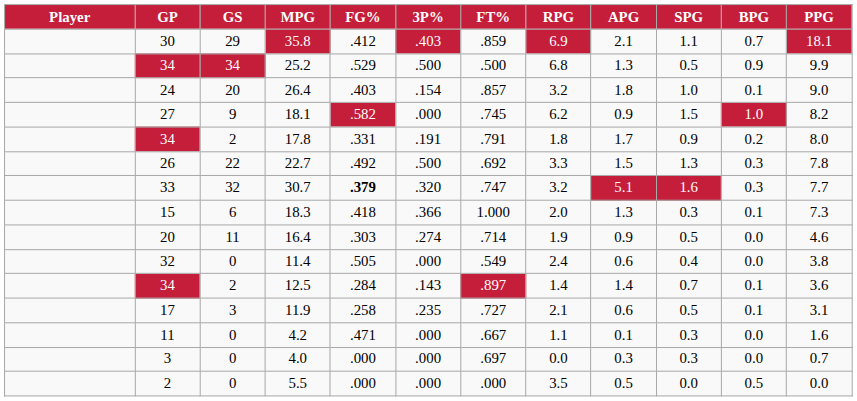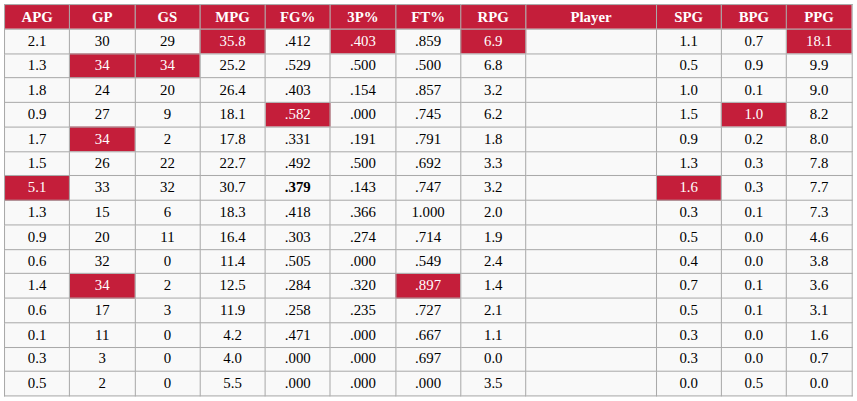 <table class="wikitable sortable" style="font-size:90%; text-align:center;">
 <tr>
-<th style="background:#C41E3A;color:white;" width="10%">Player</th>
+<th style="background:#C41E3A;color:white;" width="5%">APG</th>
 <th style="background:#C41E3A;color:white;" width="5%">GP</th>
 <th style="background:#C41E3A;color:white;" width="5%">GS</th>
 <th style="background:#C41E3A;color:white;" width="5%">MPG</th>
 <th style="background:#C41E3A;color:white;" width="5%">FG%</th>
 <th style="background:#C41E3A;color:white;" width="5%">3P%</th>
 <th style="background:#C41E3A;color:white;" width="5%">FT%</th>
 <th style="background:#C41E3A;color:white;" width="5%">RPG</th>
-<th style="background:#C41E3A;color:white;" width="5%">APG</th>
+<th style="background:#C41E3A;color:white;" width="10%">Player</th>
 <th style="background:#C41E3A;color:white;" width="5%">SPG</th>
 <th style="background:#C41E3A;color:white;" width="5%">BPG</th>
 <th style="background:#C41E3A;color:white;" width="5%">PPG</th>
 </tr>
 <tr>
-<td></td>
+<td>2.1</td>
 <td>30</td>
 <td>29</td>
 <td style="background:#C41E3A;color:white;">35.8</td>
 <td>.412</td>
 <td style="background:#C41E3A;color:white;">.403</td>
 <td>.859</td>
 <td style="background:#C41E3A;color:white;">6.9</td>
-<td>2.1</td>
+<td></td>
 <td>1.1</td>
 <td>0.7</td>
 <td style="background:#C41E3A;color:white;">18.1</td>
 </tr>
 <tr>
-<td></td>
+<td>1.3</td>
 <td style="background:#C41E3A;color:white;">34</td>
 <td style="background:#C41E3A;color:white;">34</td>
 <td>25.2</td>
 <td>.529</td>
 <td>.500</td>
 <td>.500</td>
 <td>6.8</td>
-<td>1.3</td>
+<td></td>
 <td>0.5</td>
 <td>0.9</td>
 <td>9.9</td>
 </tr>
 <tr>
-<td></td>
+<td>1.8</td>
 <td>24</td>
 <td>20</td>
 <td>26.4</td>
 <td>.403</td>
 <td>.154</td>
 <td>.857</td>
 <td>3.2</td>
-<td>1.8</td>
+<td></td>
 <td>1.0</td>
 <td>0.1</td>
 <td>9.0</td>
 </tr>
 <tr>
-<td></td>
+<td>0.9</td>
 <td>27</td>
 <td>9</td>
 <td>18.1</td>
 <td style="background:#C41E3A;color:white;">.582</td>
 <td>.000</td>
 <td>.745</td>
 <td>6.2</td>
-<td>0.9</td>
+<td></td>
 <td>1.5</td>
 <td style="background:#C41E3A;color:white;">1.0</td>
 <td>8.2</td>
 </tr>
 <tr>
-<td></td>
+<td>1.7</td>
 <td style="background:#C41E3A;color:white;">34</td>
 <td>2</td>
 <td>17.8</td>
 <td>.331</td>
 <td>.191</td>
 <td>.791</td>
 <td>1.8</td>
-<td>1.7</td>
+<td></td>
 <td>0.9</td>
 <td>0.2</td>
 <td>8.0</td>
 </tr>
 <tr>
-<td></td>
+<td>1.5</td>
 <td>26</td>
 <td>22</td>
 <td>22.7</td>
 <td>.492</td>
 <td>.500</td>
 <td>.692</td>
 <td>3.3</td>
-<td>1.5</td>
+<td></td>
 <td>1.3</td>
 <td>0.3</td>
 <td>7.8</td>
 </tr>
 <tr>
-<td></td>
+<td style="background:#C41E3A;color:white;">5.1</td>
 <td>33</td>
 <td>32</td>
 <td>30.7</td>
 <td><strong>.379</strong></td>
-<td>.320</td>
+<td>.143</td>
 <td>.747</td>
 <td>3.2</td>
-<td style="background:#C41E3A;color:white;">5.1</td>
+<td></td>
 <td style="background:#C41E3A;color:white;">1.6</td>
 <td>0.3</td>
 <td>7.7</td>
 </tr>
 <tr>
-<td></td>
+<td>1.3</td>
 <td>15</td>
 <td>6</td>
 <td>18.3</td>
 <td>.418</td>
 <td>.366</td>
 <td>1.000</td>
 <td>2.0</td>
-<td>1.3</td>
+<td></td>
 <td>0.3</td>
 <td>0.1</td>
 <td>7.3</td>
 </tr>
 <tr>
-<td></td>
+<td>0.9</td>
 <td>20</td>
 <td>11</td>
 <td>16.4</td>
 <td>.303</td>
 <td>.274</td>
 <td>.714</td>
 <td>1.9</td>
-<td>0.9</td>
+<td></td>
 <td>0.5</td>
 <td>0.0</td>
 <td>4.6</td>
 </tr>
 <tr>
-<td></td>
+<td>0.6</td>
 <td>32</td>
 <td>0</td>
 <td>11.4</td>
 <td>.505</td>
 <td>.000</td>
 <td>.549</td>
 <td>2.4</td>
-<td>0.6</td>
+<td></td>
 <td>0.4</td>
 <td>0.0</td>
 <td>3.8</td>
 </tr>
 <tr>
-<td></td>
+<td>1.4</td>
 <td style="background:#C41E3A;color:white;">34</td>
 <td>2</td>
 <td>12.5</td>
 <td>.284</td>
-<td>.143</td>
+<td>.320</td>
 <td style="background:#C41E3A;color:white;">.897</td>
 <td>1.4</td>
-<td>1.4</td>
+<td></td>
 <td>0.7</td>
 <td>0.1</td>
 <td>3.6</td>
 </tr>
 <tr>
-<td></td>
+<td>0.6</td>
 <td>17</td>
 <td>3</td>
 <td>11.9</td>
 <td>.258</td>
 <td>.235</td>
 <td>.727</td>
 <td>2.1</td>
-<td>0.6</td>
+<td></td>
 <td>0.5</td>
 <td>0.1</td>
 <td>3.1</td>
 </tr>
 <tr>
-<td></td>
+<td>0.1</td>
 <td>11</td>
 <td>0</td>
 <td>4.2</td>
 <td>.471</td>
 <td>.000</td>
 <td>.667</td>
 <td>1.1</td>
-<td>0.1</td>
+<td></td>
 <td>0.3</td>
 <td>0.0</td>
 <td>1.6</td>
 </tr>
 <tr>
-<td></td>
+<td>0.3</td>
 <td>3</td>
 <td>0</td>
 <td>4.0</td>
 <td>.000</td>
 <td>.000</td>
 <td>.697</td>
 <td>0.0</td>
-<td>0.3</td>
+<td></td>
 <td>0.3</td>
 <td>0.0</td>
 <td>0.7</td>
 </tr>
 <tr>
-<td></td>
+<td>0.5</td>
 <td>2</td>
 <td>0</td>
 <td>5.5</td>
 <td>.000</td>
 <td>.000</td>
 <td>.000</td>
 <td>3.5</td>
-<td>0.5</td>
+<td></td>
 <td>0.0</td>
 <td>0.5</td>
 <td>0.0</td>
 </tr>
 </table>
